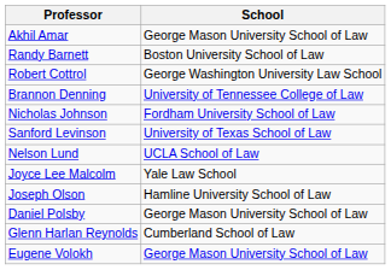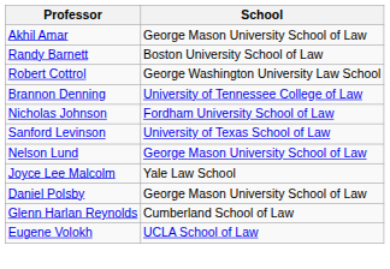 <table class="wikitable">
 <tr>
 <th>Professor</th>
 <th>School</th>
 </tr>
 <tr>
 <td><a href='#'>Akhil Amar</a></td>
 <td>George Mason University School of Law</td>
 </tr>
 <tr>
 <td><a href='#'>Randy Barnett</a></td>
 <td>Boston University School of Law</td>
 </tr>
 <tr>
 <td><a href='#'>Robert Cottrol</a></td>
 <td>George Washington University Law School</td>
 </tr>
 <tr>
 <td><a href='#'>Brannon Denning</a></td>
 <td><a href='#'>University of Tennessee College of Law</a></td>
 </tr>
 <tr>
 <td><a href='#'>Nicholas Johnson</a></td>
 <td><a href='#'>Fordham University School of Law</a></td>
 </tr>
 <tr>
 <td><a href='#'>Sanford Levinson</a></td>
 <td><a href='#'>University of Texas School of Law</a></td>
 </tr>
 <tr>
 <td><a href='#'>Nelson Lund</a></td>
-<td><a href='#'>UCLA School of Law</a></td>
+<td><a href='#'>George Mason University School of Law</a></td>
 </tr>
 <tr>
 <td><a href='#'>Joyce Lee Malcolm</a></td>
 <td>Yale Law School</td>
-</tr>
-<tr>
-<td><a href='#'>Joseph Olson</a></td>
-<td>Hamline University School of Law</td>
 </tr>
 <tr>
 <td><a href='#'>Daniel Polsby</a></td>
 <td>George Mason University School of Law</td>
 </tr>
 <tr>
 <td><a href='#'>Glenn Harlan Reynolds</a></td>
 <td>Cumberland School of Law</td>
 </tr>
 <tr>
 <td><a href='#'>Eugene Volokh</a></td>
-<td><a href='#'>George Mason University School of Law</a></td>
+<td><a href='#'>UCLA School of Law</a></td>
 </tr>
 </table>
